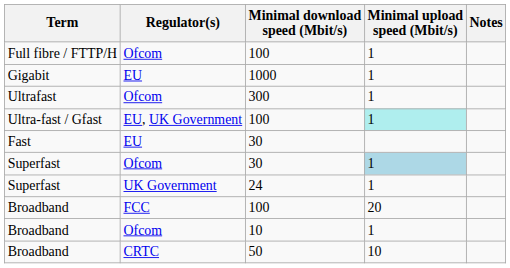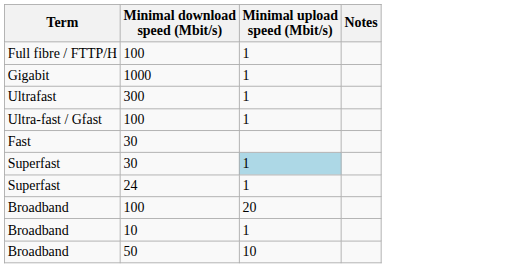 <table class="wikitable sortable">
 <tr>
 <th>Term</th>
-<th>Regulator(s)</th>
 <th>Minimal download<br> speed (Mbit/s)</th>
 <th>Minimal upload<br> speed (Mbit/s)</th>
 <th>Notes</th>
 </tr>
 <tr>
 <td>Full fibre / FTTP/H</td>
-<td><a href='#'>Ofcom</a></td>
 <td>100</td>
 <td>1</td>
 <td></td>
 </tr>
 <tr>
 <td>Gigabit</td>
-<td><a href='#'>EU</a></td>
 <td>1000</td>
 <td>1</td>
 <td></td>
 </tr>
 <tr>
 <td>Ultrafast</td>
-<td><a href='#'>Ofcom</a></td>
 <td>300</td>
 <td>1</td>
 <td></td>
 </tr>
 <tr>
 <td>Ultra-fast / Gfast</td>
-<td><a href='#'>EU</a>, <a href='#'>UK Government</a></td>
 <td>100</td>
-<td style="background: paleturquoise;">1</td>
+<td>1</td>
 <td></td>
 </tr>
 <tr>
 <td>Fast</td>
-<td><a href='#'>EU</a></td>
 <td>30</td>
 <td></td>
 <td></td>
 </tr>
 <tr>
 <td>Superfast</td>
-<td><a href='#'>Ofcom</a></td>
 <td>30</td>
 <td style="background: lightblue;">1</td>
 <td></td>
 </tr>
 <tr>
 <td>Superfast</td>
-<td><a href='#'>UK Government</a></td>
 <td>24</td>
 <td>1</td>
 <td></td>
 </tr>
 <tr>
 <td>Broadband</td>
-<td><a href='#'>FCC</a></td>
 <td>100</td>
 <td>20</td>
 <td></td>
 </tr>
 <tr>
 <td>Broadband</td>
-<td><a href='#'>Ofcom</a></td>
 <td>10</td>
 <td>1</td>
 <td></td>
 </tr>
 <tr>
 <td>Broadband</td>
-<td><a href='#'>CRTC</a></td>
 <td>50</td>
 <td>10</td>
 <td></td>
 </tr>
 </table>
